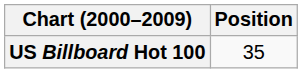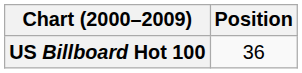 <table class="wikitable plainrowheaders" style="text-align:center">
 <tr>
 <th scope="col">Chart (2000–2009)</th>
 <th scope="col">Position</th>
 </tr>
 <tr>
 <th scope="row">US <em>Billboard</em> Hot 100</th>
-<td>35</td>
+<td>36</td>
 </tr>
 </table>
